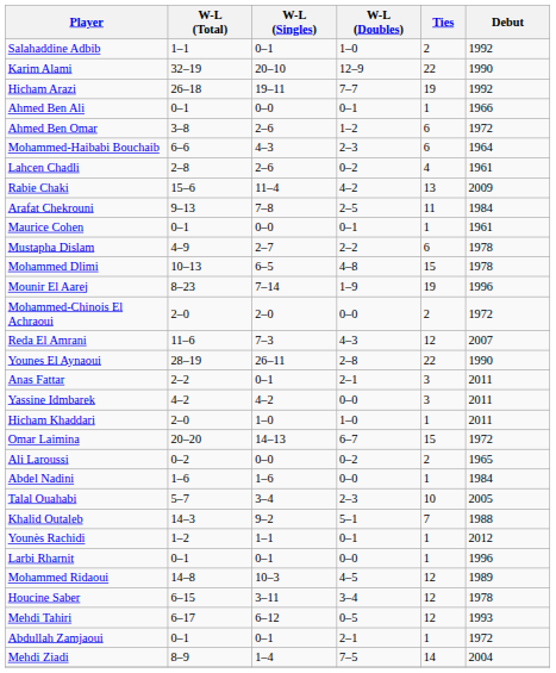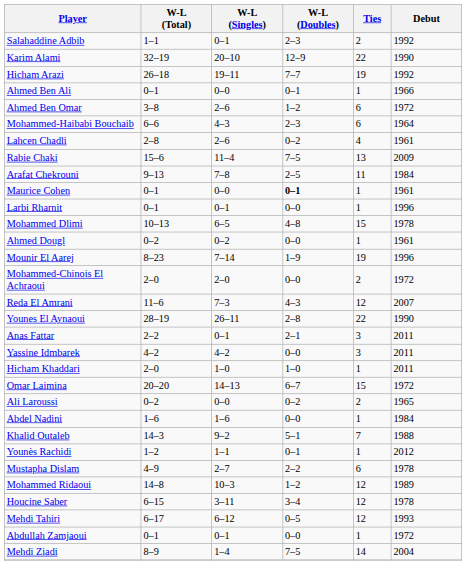 <table class="wikitable sortable" style=font-size:97%>
 <tr>
 <th width=200><a href='#'>Player</a></th>
 <th width=100>W-L<br>(Total)</th>
 <th width=100>W-L<br>(<a href='#'>Singles</a>)</th>
 <th width=100>W-L<br>(<a href='#'>Doubles</a>)</th>
 <th width=50><a href='#'>Ties</a></th>
 <th width=100>Debut</th>
 </tr>
 <tr>
 <td><a href='#'>Salahaddine Adbib</a></td>
 <td>1–1</td>
 <td>0–1</td>
-<td>1–0</td>
+<td>2–3</td>
 <td>2</td>
 <td>1992</td>
 </tr>
 <tr>
 <td><a href='#'>Karim Alami</a></td>
 <td>32–19</td>
 <td>20–10</td>
 <td>12–9</td>
 <td>22</td>
 <td>1990</td>
 </tr>
 <tr>
 <td><a href='#'>Hicham Arazi</a></td>
 <td>26–18</td>
 <td>19–11</td>
 <td>7–7</td>
 <td>19</td>
 <td>1992</td>
 </tr>
 <tr>
 <td><a href='#'>Ahmed Ben Ali</a></td>
 <td>0–1</td>
 <td>0–0</td>
 <td>0–1</td>
 <td>1</td>
 <td>1966</td>
 </tr>
 <tr>
 <td><a href='#'>Ahmed Ben Omar</a></td>
 <td>3–8</td>
 <td>2–6</td>
 <td>1–2</td>
 <td>6</td>
 <td>1972</td>
 </tr>
 <tr>
 <td><a href='#'>Mohammed-Haibabi Bouchaib</a></td>
 <td>6–6</td>
 <td>4–3</td>
 <td>2–3</td>
 <td>6</td>
 <td>1964</td>
 </tr>
 <tr>
 <td><a href='#'>Lahcen Chadli</a></td>
 <td>2–8</td>
 <td>2–6</td>
 <td>0–2</td>
 <td>4</td>
 <td>1961</td>
 </tr>
 <tr>
 <td><a href='#'>Rabie Chaki</a></td>
 <td>15–6</td>
 <td>11–4</td>
-<td>4–2</td>
+<td>7–5</td>
 <td>13</td>
 <td>2009</td>
 </tr>
 <tr>
 <td><a href='#'>Arafat Chekrouni</a></td>
 <td>9–13</td>
 <td>7–8</td>
 <td>2–5</td>
 <td>11</td>
 <td>1984</td>
 </tr>
 <tr>
 <td><a href='#'>Maurice Cohen</a></td>
 <td>0–1</td>
 <td>0–0</td>
-<td>0–1</td>
+<td><strong>0–1</strong></td>
 <td>1</td>
 <td>1961</td>
 </tr>
 <tr>
-<td><a href='#'>Mustapha Dislam</a></td>
-<td>4–9</td>
-<td>2–7</td>
-<td>2–2</td>
-<td>6</td>
-<td>1978</td>
+<td><a href='#'>Larbi Rharnit</a></td>
+<td>0–1</td>
+<td>0–1</td>
+<td>0–0</td>
+<td>1</td>
+<td>1996</td>
 </tr>
 <tr>
 <td><a href='#'>Mohammed Dlimi</a></td>
 <td>10–13</td>
 <td>6–5</td>
 <td>4–8</td>
 <td>15</td>
 <td>1978</td>
+</tr>
+<tr>
+<td><a href='#'>Ahmed Dougl</a></td>
+<td>0–2</td>
+<td>0–2</td>
+<td>0–0</td>
+<td>1</td>
+<td>1961</td>
 </tr>
 <tr>
 <td><a href='#'>Mounir El Aarej</a></td>
 <td>8–23</td>
 <td>7–14</td>
 <td>1–9</td>
 <td>19</td>
 <td>1996</td>
 </tr>
 <tr>
 <td><a href='#'>Mohammed-Chinois El Achraoui</a></td>
 <td>2–0</td>
 <td>2–0</td>
 <td>0–0</td>
 <td>2</td>
 <td>1972</td>
 </tr>
 <tr>
 <td><a href='#'>Reda El Amrani</a></td>
 <td>11–6</td>
 <td>7–3</td>
 <td>4–3</td>
 <td>12</td>
 <td>2007</td>
 </tr>
 <tr>
 <td><a href='#'>Younes El Aynaoui</a></td>
 <td>28–19</td>
 <td>26–11</td>
 <td>2–8</td>
 <td>22</td>
 <td>1990</td>
 </tr>
 <tr>
 <td><a href='#'>Anas Fattar</a></td>
 <td>2–2</td>
 <td>0–1</td>
 <td>2–1</td>
 <td>3</td>
 <td>2011</td>
 </tr>
 <tr>
 <td><a href='#'>Yassine Idmbarek</a></td>
 <td>4–2</td>
 <td>4–2</td>
 <td>0–0</td>
 <td>3</td>
 <td>2011</td>
 </tr>
 <tr>
 <td><a href='#'>Hicham Khaddari</a></td>
 <td>2–0</td>
 <td>1–0</td>
 <td>1–0</td>
 <td>1</td>
 <td>2011</td>
 </tr>
 <tr>
 <td><a href='#'>Omar Laimina</a></td>
 <td>20–20</td>
 <td>14–13</td>
 <td>6–7</td>
 <td>15</td>
 <td>1972</td>
 </tr>
 <tr>
 <td><a href='#'>Ali Laroussi</a></td>
 <td>0–2</td>
 <td>0–0</td>
 <td>0–2</td>
 <td>2</td>
 <td>1965</td>
 </tr>
 <tr>
 <td><a href='#'>Abdel Nadini</a></td>
 <td>1–6</td>
 <td>1–6</td>
 <td>0–0</td>
 <td>1</td>
 <td>1984</td>
 </tr>
 <tr>
-<td><a href='#'>Talal Ouahabi</a></td>
-<td>5–7</td>
-<td>3–4</td>
-<td>2–3</td>
-<td>10</td>
-<td>2005</td>
-</tr>
-<tr>
 <td><a href='#'>Khalid Outaleb</a></td>
 <td>14–3</td>
 <td>9–2</td>
 <td>5–1</td>
 <td>7</td>
 <td>1988</td>
 </tr>
 <tr>
 <td><a href='#'>Younès Rachidi</a></td>
 <td>1–2</td>
 <td>1–1</td>
 <td>0–1</td>
 <td>1</td>
 <td>2012</td>
 </tr>
 <tr>
-<td><a href='#'>Larbi Rharnit</a></td>
-<td>0–1</td>
-<td>0–1</td>
-<td>0–0</td>
-<td>1</td>
-<td>1996</td>
+<td><a href='#'>Mustapha Dislam</a></td>
+<td>4–9</td>
+<td>2–7</td>
+<td>2–2</td>
+<td>6</td>
+<td>1978</td>
 </tr>
 <tr>
 <td><a href='#'>Mohammed Ridaoui</a></td>
 <td>14–8</td>
 <td>10–3</td>
-<td>4–5</td>
+<td>1–2</td>
 <td>12</td>
 <td>1989</td>
 </tr>
 <tr>
 <td><a href='#'>Houcine Saber</a></td>
 <td>6–15</td>
 <td>3–11</td>
 <td>3–4</td>
 <td>12</td>
 <td>1978</td>
 </tr>
 <tr>
 <td><a href='#'>Mehdi Tahiri</a></td>
 <td>6–17</td>
 <td>6–12</td>
 <td>0–5</td>
 <td>12</td>
 <td>1993</td>
 </tr>
 <tr>
 <td><a href='#'>Abdullah Zamjaoui</a></td>
 <td>0–1</td>
 <td>0–1</td>
-<td>2–1</td>
+<td>0–0</td>
 <td>1</td>
 <td>1972</td>
 </tr>
 <tr>
 <td><a href='#'>Mehdi Ziadi</a></td>
 <td>8–9</td>
 <td>1–4</td>
 <td>7–5</td>
 <td>14</td>
 <td>2004</td>
 </tr>
 <tr>
 </tr>
 </table>
